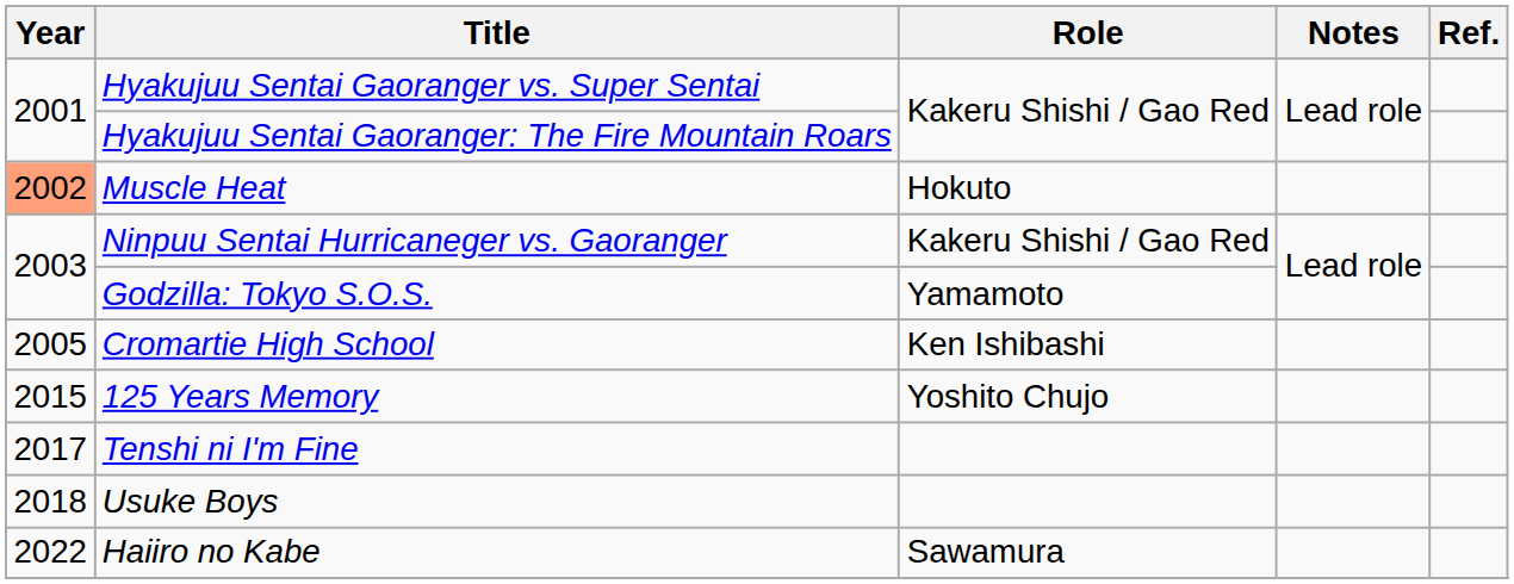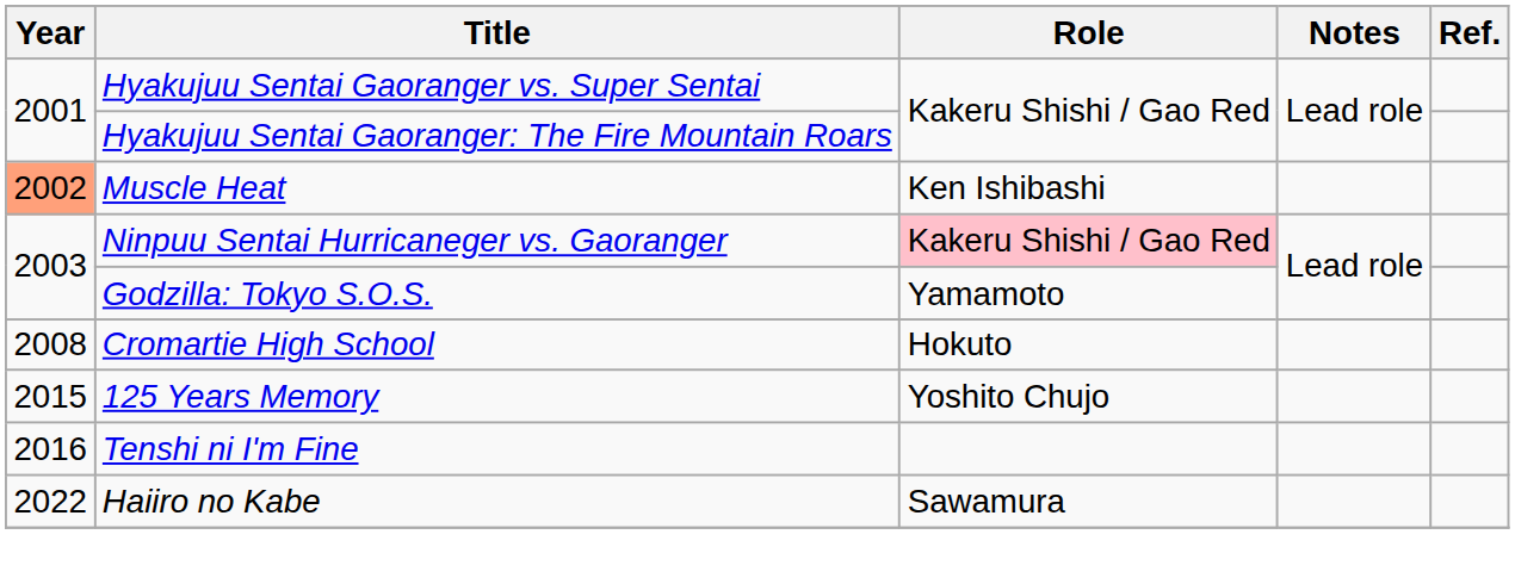 <table class="wikitable" style="font-size: 90%;">
 <tr>
 <th>Year</th>
 <th>Title</th>
 <th>Role</th>
 <th>Notes</th>
 <th>Ref.</th>
 </tr>
 <tr>
 <td rowspan="2">2001</td>
 <td><em><a href='#'>Hyakujuu Sentai Gaoranger vs. Super Sentai</a></em></td>
 <td rowspan="2">Kakeru Shishi / Gao Red</td>
 <td rowspan="2">Lead role</td>
 <td></td>
 </tr>
 <tr>
 <td><em><a href='#'>Hyakujuu Sentai Gaoranger: The Fire Mountain Roars</a></em></td>
 <td></td>
 </tr>
 <tr>
 <td style="background: lightsalmon;">2002</td>
 <td><em><a href='#'>Muscle Heat</a></em></td>
-<td>Hokuto</td>
+<td>Ken Ishibashi</td>
 <td></td>
 <td></td>
 </tr>
 <tr>
 <td rowspan="2">2003</td>
 <td><em><a href='#'>Ninpuu Sentai Hurricaneger vs. Gaoranger</a></em></td>
-<td>Kakeru Shishi / Gao Red</td>
+<td style="background: pink;">Kakeru Shishi / Gao Red</td>
 <td rowspan="2">Lead role</td>
 <td></td>
 </tr>
 <tr>
 <td><em><a href='#'>Godzilla: Tokyo S.O.S.</a></em></td>
 <td>Yamamoto</td>
 <td></td>
 </tr>
 <tr>
-<td>2005</td>
+<td>2008</td>
 <td><em><a href='#'>Cromartie High School</a></em></td>
-<td>Ken Ishibashi</td>
+<td>Hokuto</td>
 <td></td>
 <td></td>
 </tr>
 <tr>
 <td>2015</td>
 <td><em><a href='#'>125 Years Memory</a></em></td>
 <td>Yoshito Chujo</td>
 <td></td>
 <td></td>
 </tr>
 <tr>
-<td>2017</td>
+<td>2016</td>
 <td><em><a href='#'>Tenshi ni I'm Fine</a></em></td>
-<td></td>
-<td></td>
-<td></td>
-</tr>
-<tr>
-<td>2018</td>
-<td><em>Usuke Boys</em></td>
 <td></td>
 <td></td>
 <td></td>
 </tr>
 <tr>
 <td>2022</td>
 <td><em>Haiiro no Kabe</em></td>
 <td>Sawamura</td>
 <td></td>
 <td></td>
 </tr>
 <tr>
 </tr>
 </table>
